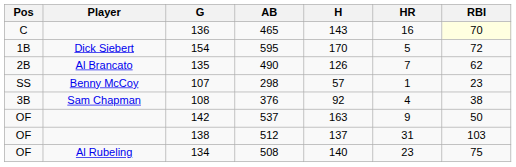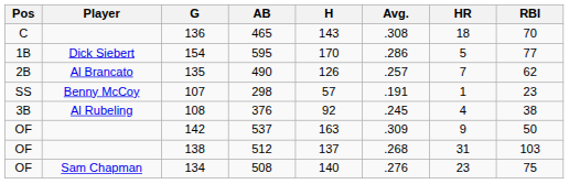 <table class="wikitable sortable">
 <tr>
 <th bgcolor="#DDDDFF" width="5%">Pos</th>
 <th bgcolor="#DDDDFF" width="16%">Player</th>
 <th bgcolor="#DDDDFF" width="9%">G</th>
 <th bgcolor="#DDDDFF" width="9%">AB</th>
 <th bgcolor="#DDDDFF" width="9%">H</th>
+<th bgcolor="#DDDDFF" width="9%">Avg.</th>
 <th bgcolor="#DDDDFF" width="9%">HR</th>
 <th bgcolor="#DDDDFF" width="9%">RBI</th>
 </tr>
 <tr align="center">
 <td>C</td>
 <td></td>
 <td>136</td>
 <td>465</td>
 <td>143</td>
-<td>16</td>
-<td style="background: lightyellow;">70</td>
+<td>.308</td>
+<td>18</td>
+<td>70</td>
 </tr>
 <tr align="center">
 <td>1B</td>
 <td><a href='#'>Dick Siebert</a></td>
 <td>154</td>
 <td>595</td>
 <td>170</td>
+<td>.286</td>
 <td>5</td>
-<td>72</td>
+<td>77</td>
 </tr>
 <tr align=center>
 <td>2B</td>
 <td><a href='#'>Al Brancato</a></td>
 <td>135</td>
 <td>490</td>
 <td>126</td>
+<td>.257</td>
 <td>7</td>
 <td>62</td>
 </tr>
 <tr align=center>
 <td>SS</td>
 <td><a href='#'>Benny McCoy</a></td>
 <td>107</td>
 <td>298</td>
 <td>57</td>
+<td>.191</td>
 <td>1</td>
 <td>23</td>
 </tr>
 <tr align=center>
 <td>3B</td>
-<td><a href='#'>Sam Chapman</a></td>
+<td><a href='#'>Al Rubeling</a></td>
 <td>108</td>
 <td>376</td>
 <td>92</td>
+<td>.245</td>
 <td>4</td>
 <td>38</td>
 </tr>
 <tr align=center>
 <td>OF</td>
 <td></td>
 <td>142</td>
 <td>537</td>
 <td>163</td>
+<td>.309</td>
 <td>9</td>
 <td>50</td>
 </tr>
 <tr align="center">
 <td>OF</td>
 <td></td>
 <td>138</td>
 <td>512</td>
 <td>137</td>
+<td>.268</td>
 <td>31</td>
 <td>103</td>
 </tr>
 <tr align="center">
 <td>OF</td>
-<td><a href='#'>Al Rubeling</a></td>
+<td><a href='#'>Sam Chapman</a></td>
 <td>134</td>
 <td>508</td>
 <td>140</td>
+<td>.276</td>
 <td>23</td>
 <td>75</td>
 </tr>
 </table>
